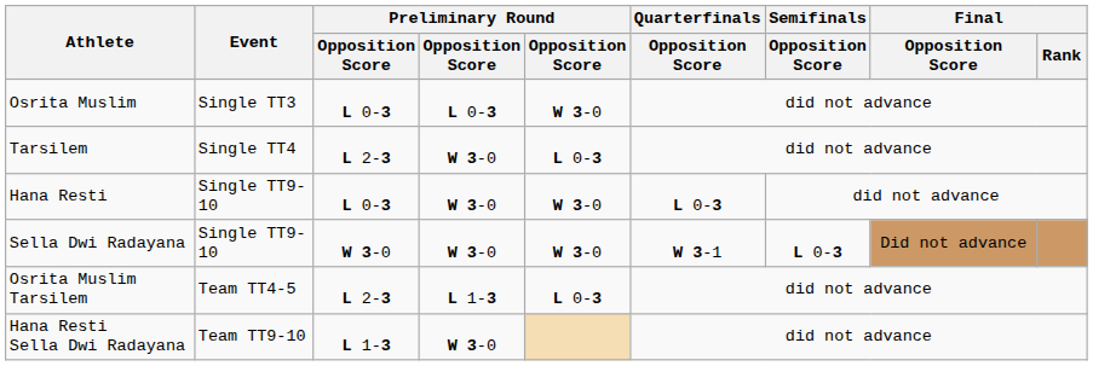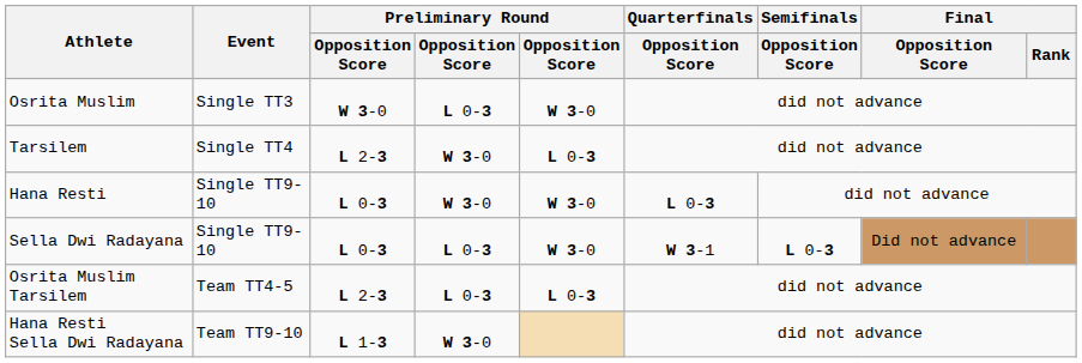 <table class="wikitable" border="1" style="font-size:90%">
 <tr>
 <th width=130 rowspan=2>Athlete</th>
 <th width=80 rowspan=2>Event</th>
 <th colspan=3>Preliminary Round</th>
 <th>Quarterfinals</th>
 <th>Semifinals</th>
 <th width="150" colspan="2">Final</th>
 </tr>
 <tr>
 <th>Opposition<br>Score</th>
 <th>Opposition<br>Score</th>
 <th>Opposition<br>Score</th>
 <th>Opposition<br>Score</th>
 <th>Opposition<br>Score</th>
 <th>Opposition<br>Score</th>
 <th>Rank</th>
 </tr>
 <tr>
 <td>Osrita Muslim</td>
 <td>Single TT3</td>
-<td align=center><br><strong>L</strong> 0-<strong>3</strong></td>
+<td align=center><br><strong>W</strong> <strong>3</strong>-0</td>
 <td align=center><br><strong>L</strong> 0-<strong>3</strong></td>
 <td align=center><br><strong>W</strong> <strong>3</strong>-0</td>
 <td align=center colspan="4">did not advance</td>
 </tr>
 <tr>
 <td>Tarsilem</td>
 <td>Single TT4</td>
 <td align=center><br><strong>L</strong> 2-<strong>3</strong></td>
 <td align=center><br><strong>W</strong> <strong>3</strong>-0</td>
 <td align=center><br><strong>L</strong> 0-<strong>3</strong></td>
 <td align=center colspan="4">did not advance</td>
 </tr>
 <tr>
 <td>Hana Resti</td>
 <td>Single TT9-10</td>
 <td align=center><br><strong>L</strong> 0-<strong>3</strong></td>
 <td align=center><br><strong>W</strong> <strong>3</strong>-0</td>
 <td align=center><br><strong>W</strong> <strong>3</strong>-0</td>
 <td align=center><br><strong>L</strong> 0-<strong>3</strong></td>
 <td align=center colspan="3">did not advance</td>
 </tr>
 <tr>
 <td>Sella Dwi Radayana</td>
 <td>Single TT9-10</td>
-<td align=center><br><strong>W</strong> <strong>3</strong>-0</td>
-<td align=center><br><strong>W</strong> <strong>3</strong>-0</td>
+<td align=center><br><strong>L</strong> 0-<strong>3</strong></td>
+<td align=center><br><strong>L</strong> 0-<strong>3</strong></td>
 <td align=center><br><strong>W</strong> <strong>3</strong>-0</td>
 <td align=center><br><strong>W</strong> <strong>3</strong>-1</td>
 <td align=center><br><strong>L</strong> 0-<strong>3</strong></td>
 <td align=center bgcolor=cc9966>Did not advance</td>
 <td align=center bgcolor=cc9966></td>
 </tr>
 <tr>
 <td>Osrita Muslim <br> Tarsilem</td>
 <td>Team TT4-5</td>
 <td align=center><br><strong>L</strong> 2-<strong>3</strong></td>
-<td align=center><br><strong>L</strong> 1-<strong>3</strong></td>
+<td align=center><br><strong>L</strong> 0-<strong>3</strong></td>
 <td align=center><br><strong>L</strong> 0-<strong>3</strong></td>
 <td align=center colspan="4">did not advance</td>
 </tr>
 <tr>
 <td>Hana Resti <br> Sella Dwi Radayana</td>
 <td>Team TT9-10</td>
 <td align=center><br><strong>L</strong> 1-<strong>3</strong></td>
 <td align=center><br><strong>W</strong> <strong>3</strong>-0</td>
 <td bgcolor="wheat"></td>
 <td align=center colspan="4">did not advance</td>
 </tr>
 </table>
